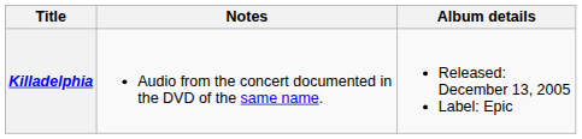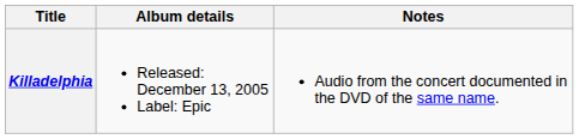 <table class="wikitable plainrowheaders">
 <tr>
 <th>Title</th>
+<th>Album details</th>
 <th>Notes</th>
-<th>Album details</th>
 </tr>
 <tr>
 <th scope="row"><em><a href='#'>Killadelphia</a></em></th>
+<td><br><ul><li>Released: December 13, 2005</li><li>Label: Epic</li></ul></td>
 <td><br><ul><li>Audio from the concert documented in the DVD of the <a href='#'>same name</a>.</li></ul></td>
-<td><br><ul><li>Released: December 13, 2005</li><li>Label: Epic</li></ul></td>
 </tr>
 </table>
